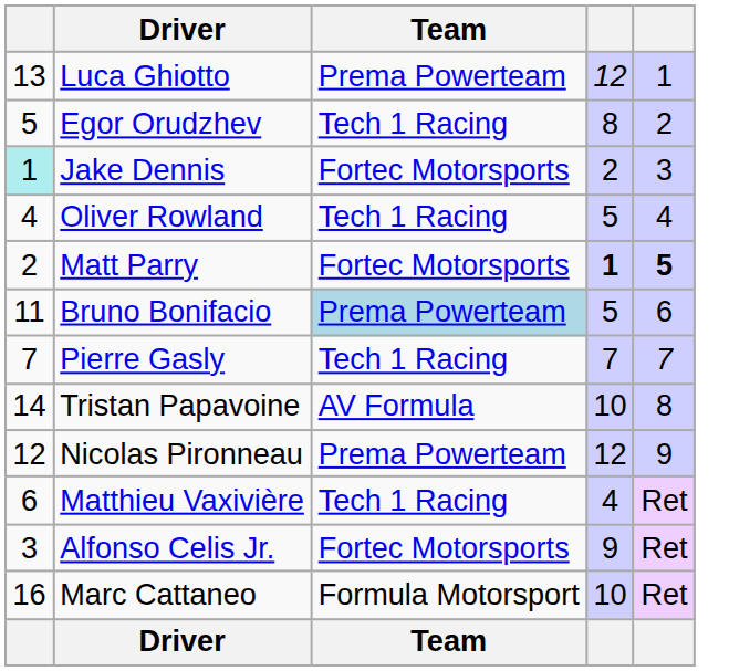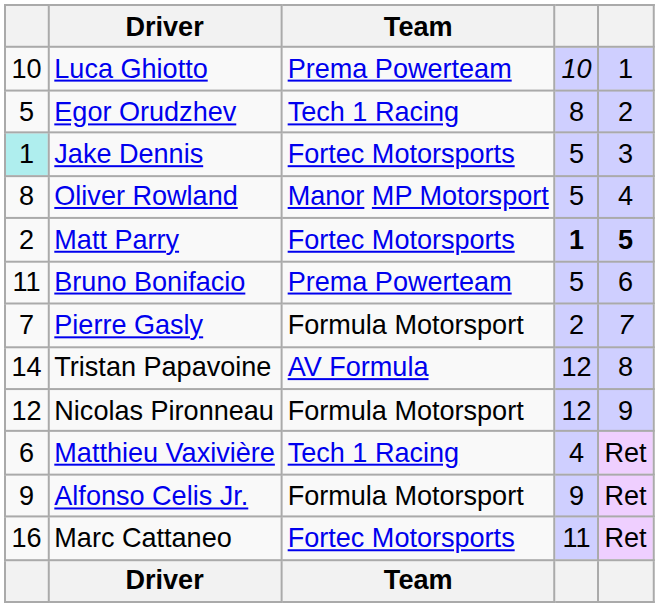 <table class="wikitable" style="font-size:85%; text-align:center">
 <tr style="background:#f9f9f9" valign="top">
 <th valign="middle"></th>
 <th valign="middle">Driver</th>
 <th valign="middle">Team</th>
 <th></th>
 <th></th>
 </tr>
 <tr>
-<td>13</td>
+<td>10</td>
 <td align="left"> <a href='#'>Luca Ghiotto</a></td>
 <td align="left"><a href='#'>Prema Powerteam</a></td>
-<td style="background:#CFCFFF;"><em>12</em></td>
+<td style="background:#CFCFFF;"><em>10</em></td>
 <td style="background:#CFCFFF;">1</td>
 </tr>
 <tr>
 <td>5</td>
 <td align="left"> <a href='#'>Egor Orudzhev</a></td>
 <td align="left"><a href='#'>Tech 1 Racing</a></td>
 <td style="background:#CFCFFF;">8</td>
 <td style="background:#CFCFFF;">2</td>
 </tr>
 <tr>
 <td style="background: paleturquoise;">1</td>
 <td align="left"> <a href='#'>Jake Dennis</a></td>
 <td align="left"><a href='#'>Fortec Motorsports</a></td>
-<td style="background:#CFCFFF;">2</td>
+<td style="background:#CFCFFF;">5</td>
 <td style="background:#CFCFFF;">3</td>
 </tr>
 <tr>
-<td>4</td>
+<td>8</td>
 <td align="left"> <a href='#'>Oliver Rowland</a></td>
-<td align="left"><a href='#'>Tech 1 Racing</a></td>
+<td align="left"><a href='#'>Manor</a> <a href='#'>MP Motorsport</a></td>
 <td style="background:#CFCFFF;">5</td>
 <td style="background:#CFCFFF;">4</td>
 </tr>
 <tr>
 <td>2</td>
 <td align="left"> <a href='#'>Matt Parry</a></td>
 <td align="left"><a href='#'>Fortec Motorsports</a></td>
 <td style="background:#CFCFFF;"><strong>1</strong></td>
 <td style="background:#CFCFFF;"><strong>5</strong></td>
 </tr>
 <tr>
 <td>11</td>
 <td align="left"> <a href='#'>Bruno Bonifacio</a></td>
-<td align="left" style="background: lightblue;"><a href='#'>Prema Powerteam</a></td>
+<td align="left"><a href='#'>Prema Powerteam</a></td>
 <td style="background:#CFCFFF;">5</td>
 <td style="background:#CFCFFF;">6</td>
 </tr>
 <tr>
 <td>7</td>
 <td align="left"> <a href='#'>Pierre Gasly</a></td>
-<td align="left"><a href='#'>Tech 1 Racing</a></td>
-<td style="background:#CFCFFF;">7</td>
+<td align="left">Formula Motorsport</td>
+<td style="background:#CFCFFF;">2</td>
 <td style="background:#CFCFFF;"><em>7</em></td>
 </tr>
 <tr>
 <td>14</td>
 <td align="left"> Tristan Papavoine</td>
 <td align="left"><a href='#'>AV Formula</a></td>
-<td style="background:#CFCFFF;">10</td>
+<td style="background:#CFCFFF;">12</td>
 <td style="background:#CFCFFF;">8</td>
 </tr>
 <tr>
 <td>12</td>
 <td align="left"> Nicolas Pironneau</td>
-<td align="left"><a href='#'>Prema Powerteam</a></td>
+<td align="left">Formula Motorsport</td>
 <td style="background:#CFCFFF;">12</td>
 <td style="background:#CFCFFF;">9</td>
 </tr>
 <tr>
 <td>6</td>
 <td align="left"> <a href='#'>Matthieu Vaxivière</a></td>
 <td align="left"><a href='#'>Tech 1 Racing</a></td>
 <td style="background:#CFCFFF;">4</td>
 <td style="background:#EFCFFF;">Ret</td>
 </tr>
 <tr>
-<td>3</td>
+<td>9</td>
 <td align="left"> <a href='#'>Alfonso Celis Jr.</a></td>
-<td align="left"><a href='#'>Fortec Motorsports</a></td>
+<td align="left">Formula Motorsport</td>
 <td style="background:#CFCFFF;">9</td>
 <td style="background:#EFCFFF;">Ret</td>
 </tr>
 <tr>
 <td>16</td>
 <td align="left"> Marc Cattaneo</td>
-<td align="left">Formula Motorsport</td>
-<td style="background:#CFCFFF;">10</td>
+<td align="left"><a href='#'>Fortec Motorsports</a></td>
+<td style="background:#CFCFFF;">11</td>
 <td style="background:#EFCFFF;">Ret</td>
 </tr>
 <tr style="background:#f9f9f9" valign="top">
 <th valign="middle"></th>
 <th valign="middle">Driver</th>
 <th valign="middle">Team</th>
 <th></th>
 <th></th>
 </tr>
 </table>
